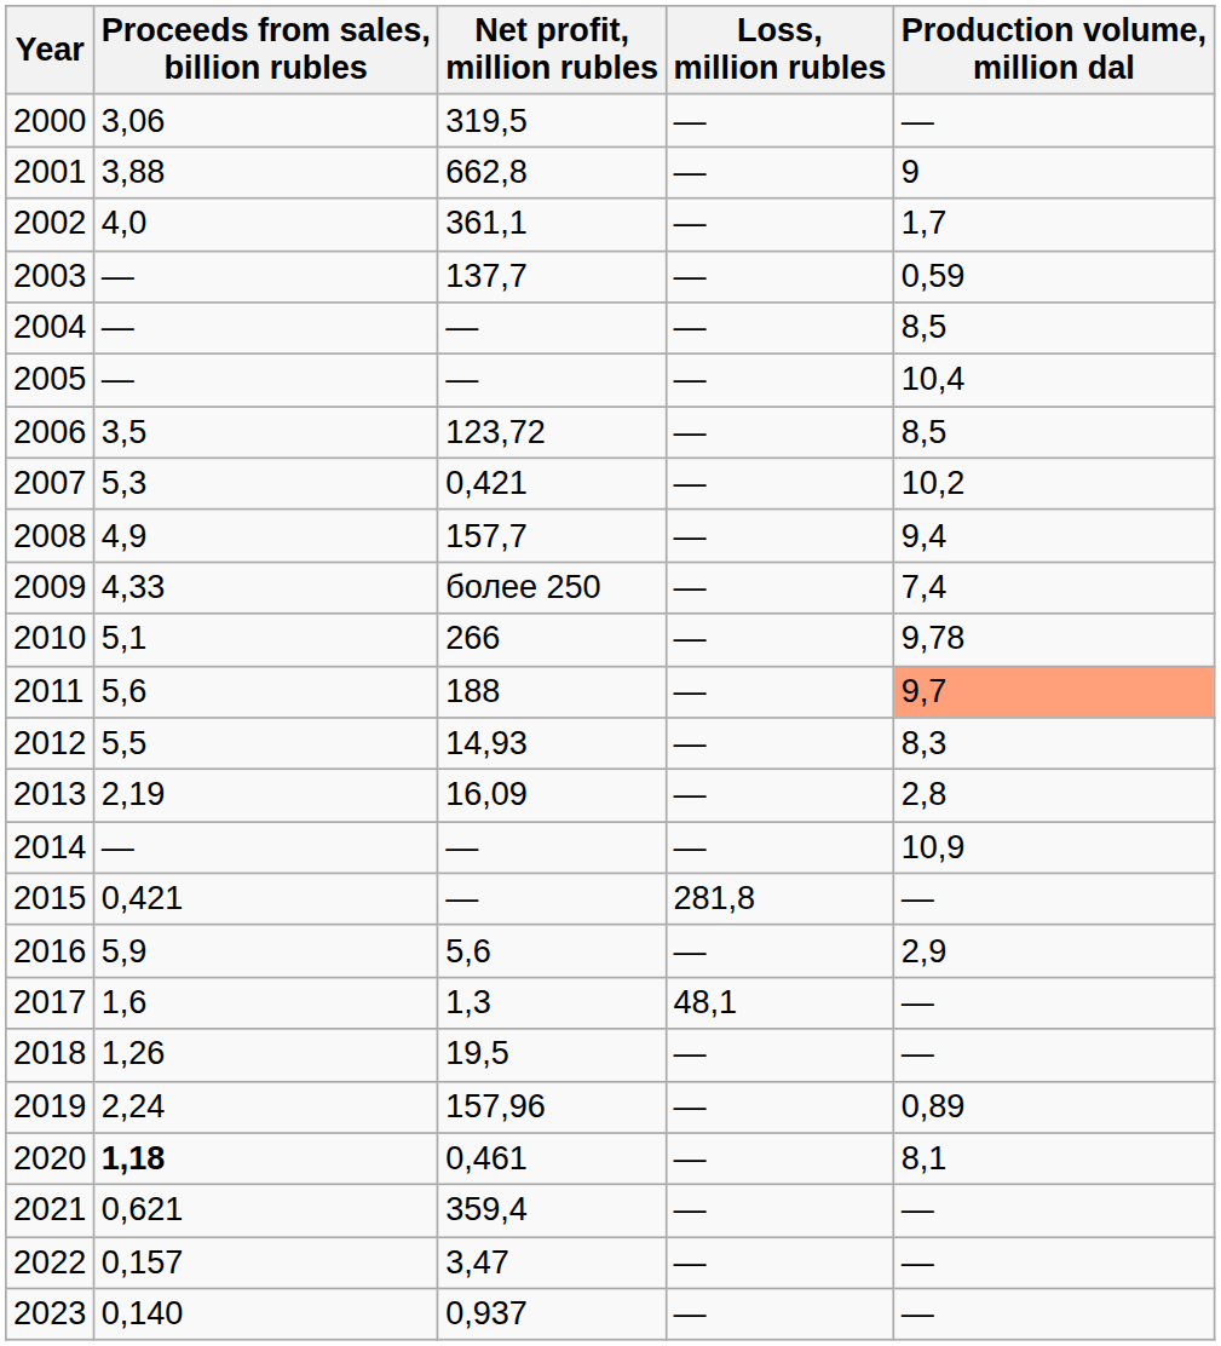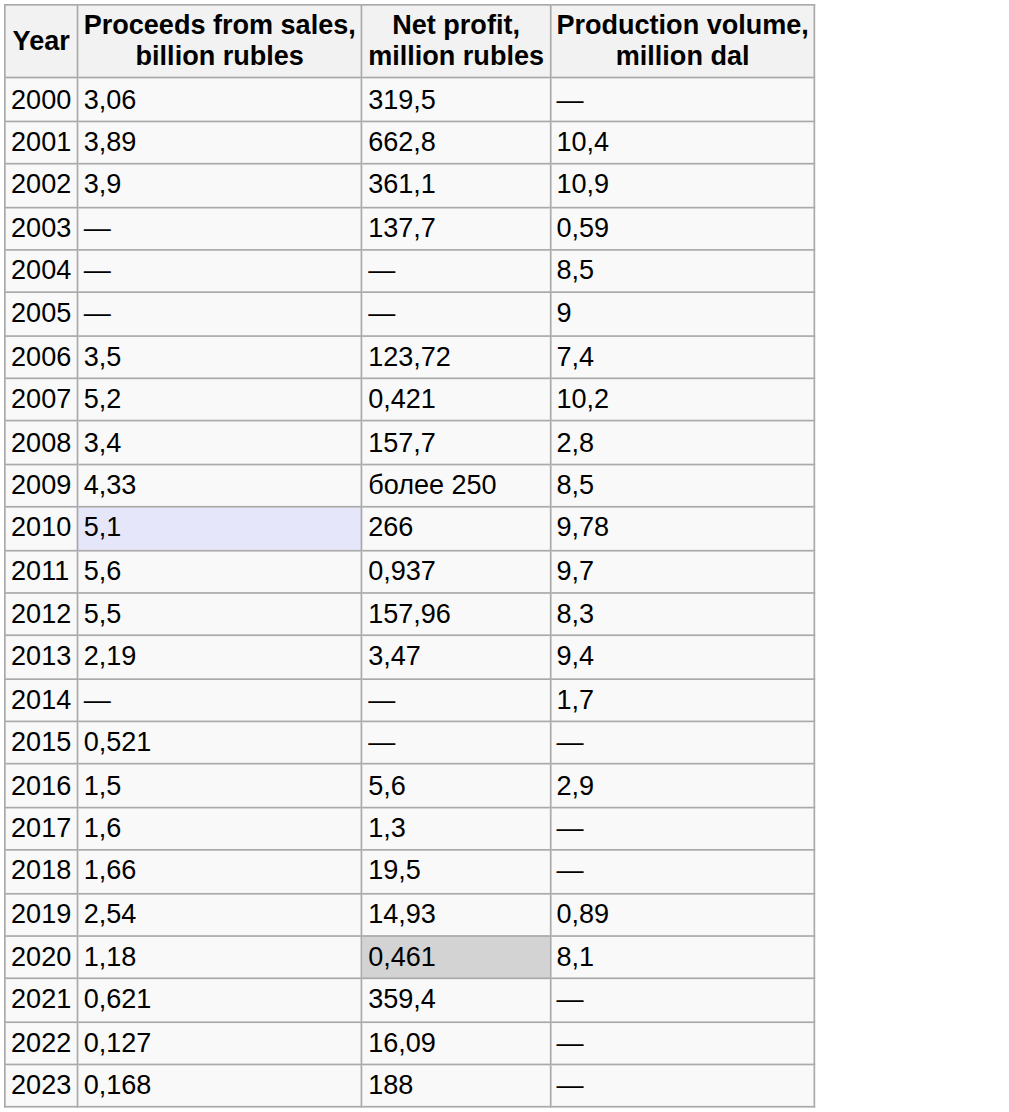 <table class="wikitable">
 <tr>
 <th>Year</th>
 <th>Proceeds from sales,<br>billion rubles</th>
 <th>Net profit,<br>million rubles</th>
-<th>Loss,<br>million rubles</th>
 <th>Production volume,<br>million dal</th>
 </tr>
 <tr>
 <td>2000</td>
 <td>3,06</td>
 <td>319,5</td>
 <td>—</td>
-<td>—</td>
 </tr>
 <tr>
 <td>2001</td>
-<td>3,88</td>
+<td>3,89</td>
 <td>662,8</td>
-<td>—</td>
-<td>9</td>
+<td>10,4</td>
 </tr>
 <tr>
 <td>2002</td>
-<td>4,0</td>
+<td>3,9</td>
 <td>361,1</td>
-<td>—</td>
-<td>1,7</td>
+<td>10,9</td>
 </tr>
 <tr>
 <td>2003</td>
 <td>—</td>
 <td>137,7</td>
-<td>—</td>
 <td>0,59</td>
 </tr>
 <tr>
 <td>2004</td>
-<td>—</td>
 <td>—</td>
 <td>—</td>
 <td>8,5</td>
 </tr>
 <tr>
 <td>2005</td>
 <td>—</td>
 <td>—</td>
-<td>—</td>
-<td>10,4</td>
+<td>9</td>
 </tr>
 <tr>
 <td>2006</td>
 <td>3,5</td>
 <td>123,72</td>
-<td>—</td>
-<td>8,5</td>
+<td>7,4</td>
 </tr>
 <tr>
 <td>2007</td>
-<td>5,3</td>
+<td>5,2</td>
 <td>0,421</td>
-<td>—</td>
 <td>10,2</td>
 </tr>
 <tr>
 <td>2008</td>
-<td>4,9</td>
+<td>3,4</td>
 <td>157,7</td>
-<td>—</td>
-<td>9,4</td>
+<td>2,8</td>
 </tr>
 <tr>
 <td>2009</td>
 <td>4,33</td>
 <td>более 250</td>
-<td>—</td>
-<td>7,4</td>
+<td>8,5</td>
 </tr>
 <tr>
 <td>2010</td>
-<td>5,1</td>
+<td style="background: lavender;">5,1</td>
 <td>266</td>
-<td>—</td>
 <td>9,78</td>
 </tr>
 <tr>
 <td>2011</td>
 <td>5,6</td>
-<td>188</td>
-<td>—</td>
-<td style="background: lightsalmon;">9,7</td>
+<td>0,937</td>
+<td>9,7</td>
 </tr>
 <tr>
 <td>2012</td>
 <td>5,5</td>
-<td>14,93</td>
-<td>—</td>
+<td>157,96</td>
 <td>8,3</td>
 </tr>
 <tr>
 <td>2013</td>
 <td>2,19</td>
-<td>16,09</td>
-<td>—</td>
-<td>2,8</td>
+<td>3,47</td>
+<td>9,4</td>
 </tr>
 <tr>
 <td>2014</td>
 <td>—</td>
 <td>—</td>
-<td>—</td>
-<td>10,9</td>
+<td>1,7</td>
 </tr>
 <tr>
 <td>2015</td>
-<td>0,421</td>
+<td>0,521</td>
 <td>—</td>
-<td>281,8</td>
 <td>—</td>
 </tr>
 <tr>
 <td>2016</td>
-<td>5,9</td>
+<td>1,5</td>
 <td>5,6</td>
-<td>—</td>
 <td>2,9</td>
 </tr>
 <tr>
 <td>2017</td>
 <td>1,6</td>
 <td>1,3</td>
-<td>48,1</td>
 <td>—</td>
 </tr>
 <tr>
 <td>2018</td>
-<td>1,26</td>
+<td>1,66</td>
 <td>19,5</td>
-<td>—</td>
 <td>—</td>
 </tr>
 <tr>
 <td>2019</td>
-<td>2,24</td>
-<td>157,96</td>
-<td>—</td>
+<td>2,54</td>
+<td>14,93</td>
 <td>0,89</td>
 </tr>
 <tr>
 <td>2020</td>
-<td><strong>1,18</strong></td>
-<td>0,461</td>
-<td>—</td>
+<td>1,18</td>
+<td style="background: lightgrey;">0,461</td>
 <td>8,1</td>
 </tr>
 <tr>
 <td>2021</td>
 <td>0,621</td>
 <td>359,4</td>
 <td>—</td>
-<td>—</td>
 </tr>
 <tr>
 <td>2022</td>
-<td>0,157</td>
-<td>3,47</td>
-<td>—</td>
+<td>0,127</td>
+<td>16,09</td>
 <td>—</td>
 </tr>
 <tr>
 <td>2023</td>
-<td>0,140</td>
-<td>0,937</td>
-<td>—</td>
+<td>0,168</td>
+<td>188</td>
 <td>—</td>
 </tr>
 </table>
